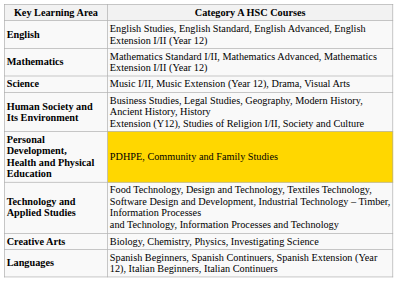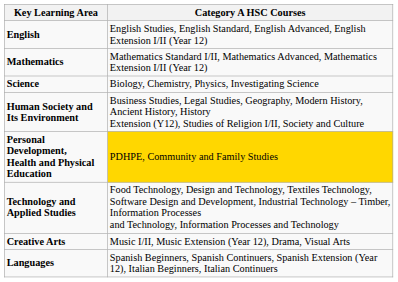 <table class="wikitable">
 <tr>
 <th>Key Learning Area</th>
 <th>Category A HSC Courses</th>
 </tr>
 <tr>
 <td><strong>English</strong></td>
 <td>English Studies, English Standard, English Advanced, English Extension I/II (Year 12)</td>
 </tr>
 <tr>
 <td><strong>Mathematics</strong></td>
 <td>Mathematics Standard I/II, Mathematics Advanced, Mathematics Extension I/II (Year 12)</td>
 </tr>
 <tr>
 <td><strong>Science</strong></td>
-<td>Music I/II, Music Extension (Year 12), Drama, Visual Arts</td>
+<td>Biology, Chemistry, Physics, Investigating Science</td>
 </tr>
 <tr>
 <td><strong>Human Society and Its Environment</strong></td>
 <td>Business Studies, Legal Studies, Geography, Modern History, Ancient History, History<br>Extension (Y12), Studies of Religion I/II, Society and Culture</td>
 </tr>
 <tr>
 <td><strong>Personal Development,</strong><br><strong>Health and Physical Education</strong></td>
 <td style="background: gold;">PDHPE, Community and Family Studies</td>
 </tr>
 <tr>
 <td><strong>Technology and Applied Studies</strong></td>
 <td>Food Technology, Design and Technology, Textiles Technology, Software Design and Development, Industrial Technology – Timber, Information Processes<br>and Technology, Information Processes and Technology</td>
 </tr>
 <tr>
 <td><strong>Creative Arts</strong></td>
-<td>Biology, Chemistry, Physics, Investigating Science</td>
+<td>Music I/II, Music Extension (Year 12), Drama, Visual Arts</td>
 </tr>
 <tr>
 <td><strong>Languages</strong></td>
 <td>Spanish Beginners, Spanish Continuers, Spanish Extension (Year 12), Italian Beginners, Italian Continuers</td>
 </tr>
 </table>
